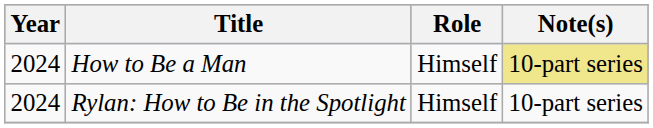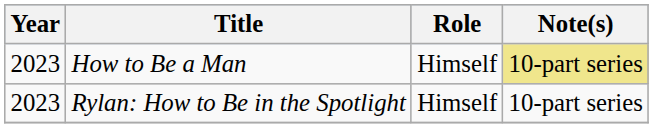 <table class="wikitable">
 <tr style="background:#b0c4de; text-align:center;">
 <th>Year</th>
 <th>Title</th>
 <th>Role</th>
 <th>Note(s)</th>
 </tr>
 <tr>
-<td>2024</td>
+<td>2023</td>
 <td><em>How to Be a Man</em></td>
 <td>Himself</td>
 <td style="background: khaki;">10-part series</td>
 </tr>
 <tr>
-<td>2024</td>
+<td>2023</td>
 <td><em>Rylan: How to Be in the Spotlight</em></td>
 <td>Himself</td>
 <td>10-part series</td>
 </tr>
 <tr>
 </tr>
 </table>
